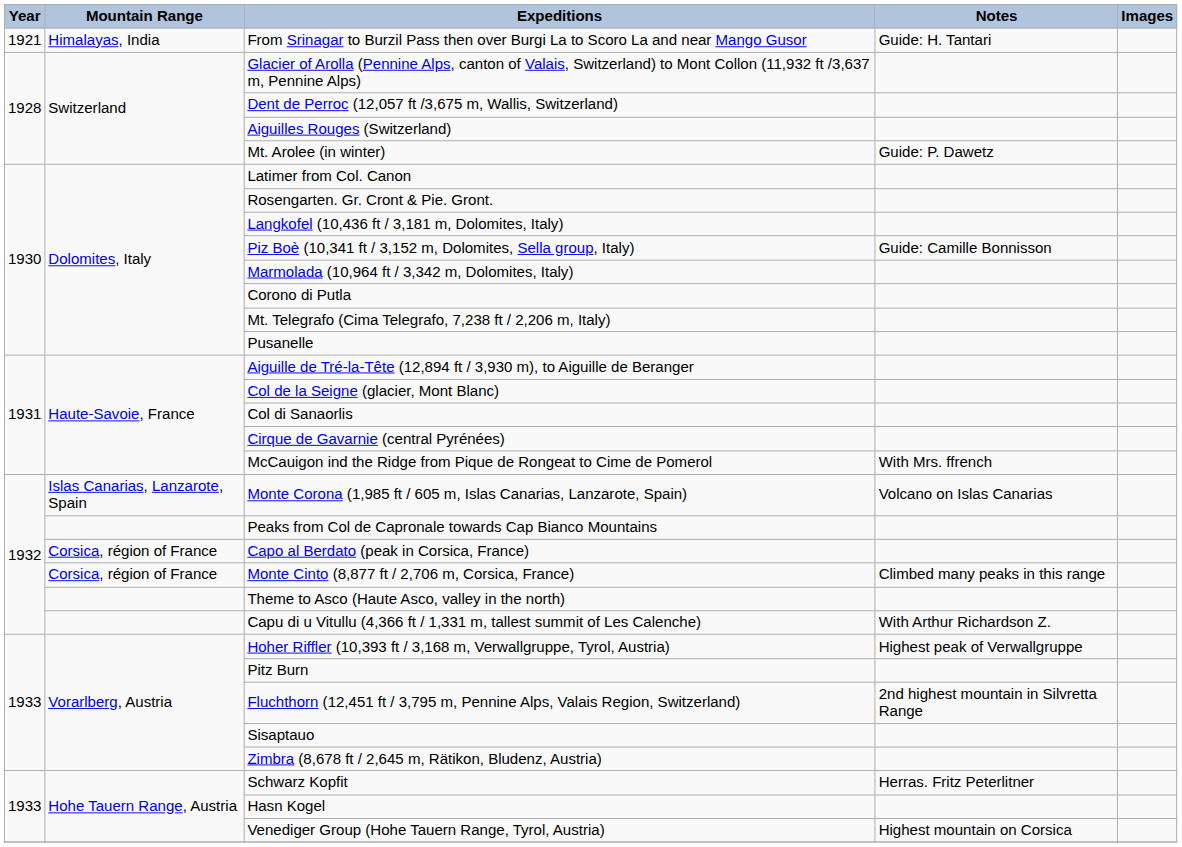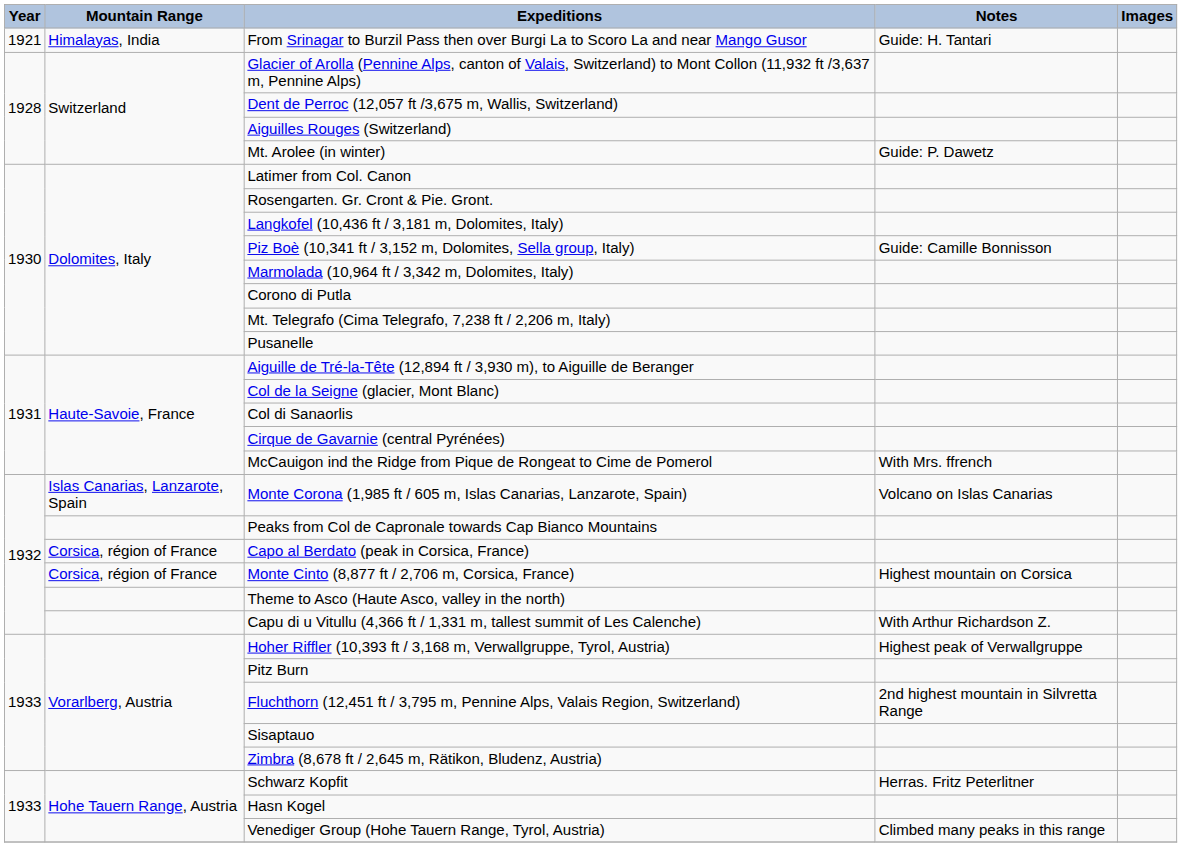 <table class="wikitable">
 <tr>
 <th style="background:#B0C4DE;">Year</th>
 <th style="background:#B0C4DE;">Mountain Range</th>
 <th style="background:#B0C4DE;">Expeditions</th>
 <th style="background:#B0C4DE;">Notes</th>
 <th style="background:#B0C4DE;">Images</th>
 </tr>
 <tr>
 <td>1921</td>
 <td><a href='#'>Himalayas</a>, India</td>
 <td>From <a href='#'>Srinagar</a> to Burzil Pass then over Burgi La to Scoro La and near <a href='#'>Mango Gusor</a></td>
 <td>Guide: H. Tantari</td>
 <td></td>
 </tr>
 <tr>
 <td rowspan="4">1928</td>
 <td rowspan="4">Switzerland</td>
 <td><a href='#'>Glacier of Arolla</a> (<a href='#'>Pennine Alps</a>, canton of <a href='#'>Valais</a>, Switzerland) to Mont Collon (11,932 ft /3,637 m, Pennine Alps)</td>
 <td></td>
 <td></td>
 </tr>
 <tr>
 <td><a href='#'>Dent de Perroc</a> (12,057 ft /3,675 m, Wallis, Switzerland)</td>
 <td></td>
 <td></td>
 </tr>
 <tr>
 <td><a href='#'>Aiguilles Rouges</a> (Switzerland)</td>
 <td></td>
 <td></td>
 </tr>
 <tr>
 <td>Mt. Arolee (in winter)</td>
 <td>Guide: P. Dawetz</td>
 <td></td>
 </tr>
 <tr>
 <td rowspan="8">1930</td>
 <td rowspan="8"><a href='#'>Dolomites</a>, Italy</td>
 <td>Latimer from Col. Canon</td>
 <td></td>
 <td></td>
 </tr>
 <tr>
 <td>Rosengarten. Gr. Cront & Pie. Gront.</td>
 <td></td>
 <td></td>
 </tr>
 <tr>
 <td><a href='#'>Langkofel</a> (10,436 ft / 3,181 m, Dolomites, Italy)</td>
 <td></td>
 <td></td>
 </tr>
 <tr>
 <td><a href='#'>Piz Boè</a> (10,341 ft / 3,152 m, Dolomites, <a href='#'>Sella group</a>, Italy)</td>
 <td>Guide: Camille Bonnisson</td>
 <td></td>
 </tr>
 <tr>
 <td><a href='#'>Marmolada</a> (10,964 ft / 3,342 m, Dolomites, Italy)</td>
 <td></td>
 <td></td>
 </tr>
 <tr>
 <td>Corono di Putla</td>
 <td></td>
 <td></td>
 </tr>
 <tr>
 <td>Mt. Telegrafo (Cima Telegrafo, 7,238 ft / 2,206 m, Italy)</td>
 <td></td>
 <td></td>
 </tr>
 <tr>
 <td>Pusanelle</td>
 <td></td>
 <td></td>
 </tr>
 <tr>
 <td rowspan="5">1931</td>
 <td rowspan="5"><a href='#'>Haute-Savoie</a>, France</td>
 <td><a href='#'>Aiguille de Tré-la-Tête</a> (12,894 ft / 3,930 m), to Aiguille de Beranger</td>
 <td></td>
 <td></td>
 </tr>
 <tr>
 <td><a href='#'>Col de la Seigne</a> (glacier, Mont Blanc)</td>
 <td></td>
 <td></td>
 </tr>
 <tr>
 <td>Col di Sanaorlis</td>
 <td></td>
 <td></td>
 </tr>
 <tr>
 <td><a href='#'>Cirque de Gavarnie</a> (central Pyrénées)</td>
 <td></td>
 <td></td>
 </tr>
 <tr>
 <td>McCauigon ind the Ridge from Pique de Rongeat to Cime de Pomerol</td>
 <td>With Mrs. ffrench</td>
 <td></td>
 </tr>
 <tr>
 <td rowspan="6">1932</td>
 <td><a href='#'>Islas Canarias</a>, <a href='#'>Lanzarote</a>, Spain</td>
 <td><a href='#'>Monte Corona</a> (1,985 ft / 605 m, Islas Canarias, Lanzarote, Spain)</td>
 <td>Volcano on Islas Canarias</td>
 <td></td>
 </tr>
 <tr>
 <td></td>
 <td>Peaks from Col de Capronale towards Cap Bianco Mountains</td>
 <td></td>
 <td></td>
 </tr>
 <tr>
 <td><a href='#'>Corsica</a>, région of France</td>
 <td><a href='#'>Capo al Berdato</a> (peak in Corsica, France)</td>
 <td></td>
 <td></td>
 </tr>
 <tr>
 <td><a href='#'>Corsica</a>, région of France</td>
 <td><a href='#'>Monte Cinto</a> (8,877 ft / 2,706 m, Corsica, France)</td>
-<td>Climbed many peaks in this range</td>
+<td>Highest mountain on Corsica</td>
 <td></td>
 </tr>
 <tr>
 <td></td>
 <td>Theme to Asco (Haute Asco, valley in the north)</td>
 <td></td>
 <td></td>
 </tr>
 <tr>
 <td></td>
 <td>Capu di u Vitullu (4,366 ft / 1,331 m, tallest summit of Les Calenche)</td>
 <td>With Arthur Richardson Z.</td>
 <td></td>
 </tr>
 <tr>
 <td rowspan="5">1933</td>
 <td rowspan="5"><a href='#'>Vorarlberg</a>, Austria</td>
 <td><a href='#'>Hoher Riffler</a> (10,393 ft / 3,168 m, Verwallgruppe, Tyrol, Austria)</td>
 <td>Highest peak of Verwallgruppe</td>
 <td></td>
 </tr>
 <tr>
 <td>Pitz Burn</td>
 <td></td>
 <td></td>
 </tr>
 <tr>
 <td><a href='#'>Fluchthorn</a> (12,451 ft / 3,795 m, Pennine Alps, Valais Region, Switzerland)</td>
 <td>2nd highest mountain in Silvretta Range</td>
 <td></td>
 </tr>
 <tr>
 <td>Sisaptauo</td>
 <td></td>
 <td></td>
 </tr>
 <tr>
 <td><a href='#'>Zimbra</a> (8,678 ft / 2,645 m, Rätikon, Bludenz, Austria)</td>
 <td></td>
 <td></td>
 </tr>
 <tr>
 <td rowspan="3">1933</td>
 <td rowspan="3"><a href='#'>Hohe Tauern Range</a>, Austria</td>
 <td>Schwarz Kopfit</td>
 <td>Herras. Fritz Peterlitner</td>
 <td></td>
 </tr>
 <tr>
 <td>Hasn Kogel</td>
 <td></td>
 <td></td>
 </tr>
 <tr>
 <td>Venediger Group (Hohe Tauern Range, Tyrol, Austria)</td>
-<td>Highest mountain on Corsica</td>
+<td>Climbed many peaks in this range</td>
 <td></td>
 </tr>
 <tr>
 </tr>
 </table>
